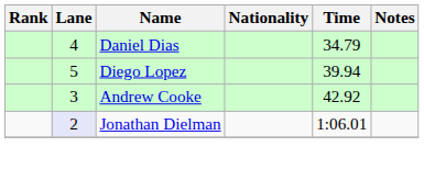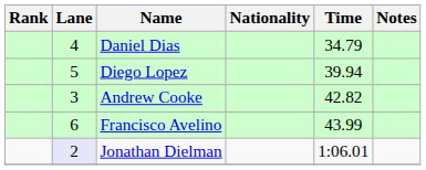 <table class="wikitable sortable" style="text-align:center">
 <tr>
 <th>Rank</th>
 <th>Lane</th>
 <th>Name</th>
 <th>Nationality</th>
 <th>Time</th>
 <th>Notes</th>
 </tr>
 <tr bgcolor=ccffcc>
 <td></td>
 <td>4</td>
 <td align=left><a href='#'>Daniel Dias</a></td>
 <td align=left></td>
 <td>34.79</td>
 <td></td>
 </tr>
 <tr bgcolor=ccffcc>
 <td></td>
 <td>5</td>
 <td align=left><a href='#'>Diego Lopez</a></td>
 <td align=left></td>
 <td>39.94</td>
 <td></td>
 </tr>
 <tr bgcolor=ccffcc>
 <td></td>
 <td>3</td>
 <td align=left><a href='#'>Andrew Cooke</a></td>
 <td align=left></td>
-<td>42.92</td>
+<td>42.82</td>
+<td></td>
+</tr>
+<tr bgcolor=ccffcc>
+<td></td>
+<td>6</td>
+<td align=left><a href='#'>Francisco Avelino</a></td>
+<td align=left></td>
+<td>43.99</td>
 <td></td>
 </tr>
 <tr>
 <td></td>
 <td style="background: lavender;">2</td>
 <td align=left><a href='#'>Jonathan Dielman</a></td>
 <td align=left></td>
 <td>1:06.01</td>
 <td></td>
 </tr>
 <tr>
 </tr>
 </table>
